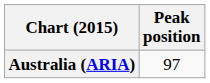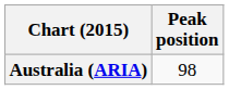 <table class="wikitable plainrowheaders" style="text-align:center">
 <tr>
 <th>Chart (2015)</th>
 <th>Peak<br>position</th>
 </tr>
 <tr>
 <th scope="row">Australia (<a href='#'>ARIA</a>)</th>
-<td>97</td>
+<td>98</td>
 </tr>
 </table>
